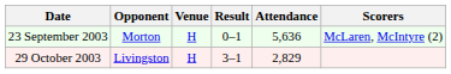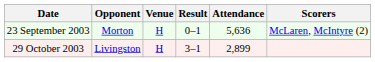 <table class="wikitable sortable" style="font-size:95%; text-align:center">
 <tr>
 <th>Date</th>
 <th>Opponent</th>
 <th>Venue</th>
 <th>Result</th>
 <th>Attendance</th>
 <th>Scorers</th>
 </tr>
 <tr style="background:#efe;">
 <td>23 September 2003</td>
 <td><a href='#'>Morton</a></td>
 <td><a href='#'>H</a></td>
 <td>0–1</td>
 <td>5,636</td>
 <td><a href='#'>McLaren</a>, <a href='#'>McIntyre</a> (2)</td>
 </tr>
 <tr style="background:#fee;">
 <td>29 October 2003</td>
 <td><a href='#'>Livingston</a></td>
 <td><a href='#'>H</a></td>
 <td>3–1</td>
-<td>2,829</td>
+<td>2,899</td>
 <td></td>
 </tr>
 </table>
